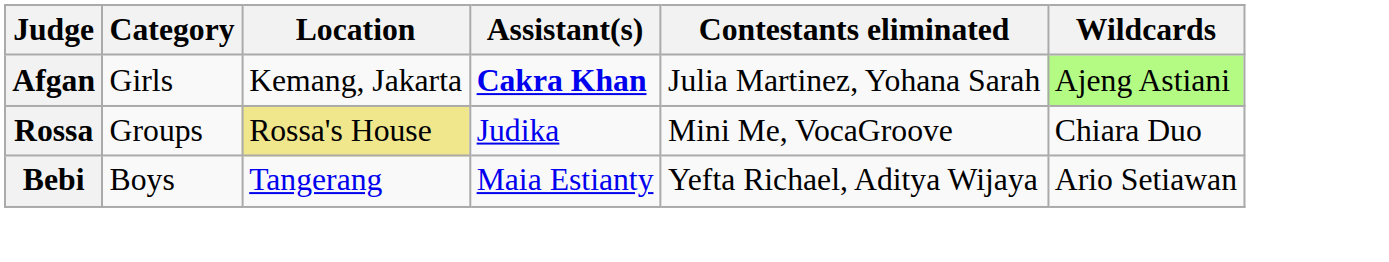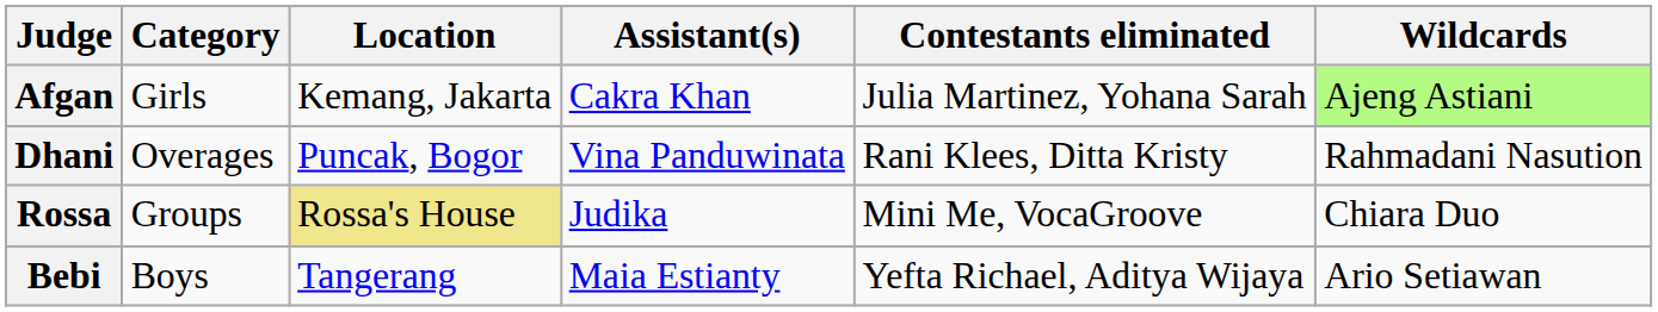 <table class="wikitable plainrowheaders">
 <tr>
 <th>Judge</th>
 <th>Category</th>
 <th>Location</th>
 <th>Assistant(s)</th>
 <th>Contestants eliminated</th>
 <th>Wildcards</th>
 </tr>
 <tr>
 <th scope="row">Afgan</th>
 <td>Girls</td>
 <td>Kemang, Jakarta</td>
-<td><strong><a href='#'>Cakra Khan</a></strong></td>
+<td><a href='#'>Cakra Khan</a></td>
 <td>Julia Martinez, Yohana Sarah</td>
 <td style="background:#B4FB84">Ajeng Astiani</td>
+</tr>
+<tr>
+<th scope="row">Dhani</th>
+<td>Overages</td>
+<td><a href='#'>Puncak</a>, <a href='#'>Bogor</a></td>
+<td><a href='#'>Vina Panduwinata</a></td>
+<td>Rani Klees, Ditta Kristy</td>
+<td>Rahmadani Nasution</td>
 </tr>
 <tr>
 <th scope="row">Rossa</th>
 <td>Groups</td>
 <td style="background: khaki;">Rossa's House</td>
 <td><a href='#'>Judika</a></td>
 <td>Mini Me, VocaGroove</td>
 <td>Chiara Duo</td>
 </tr>
 <tr>
 <th scope="row">Bebi</th>
 <td>Boys</td>
 <td><a href='#'>Tangerang</a></td>
 <td><a href='#'>Maia Estianty</a></td>
 <td>Yefta Richael, Aditya Wijaya</td>
 <td>Ario Setiawan</td>
 </tr>
 </table>
